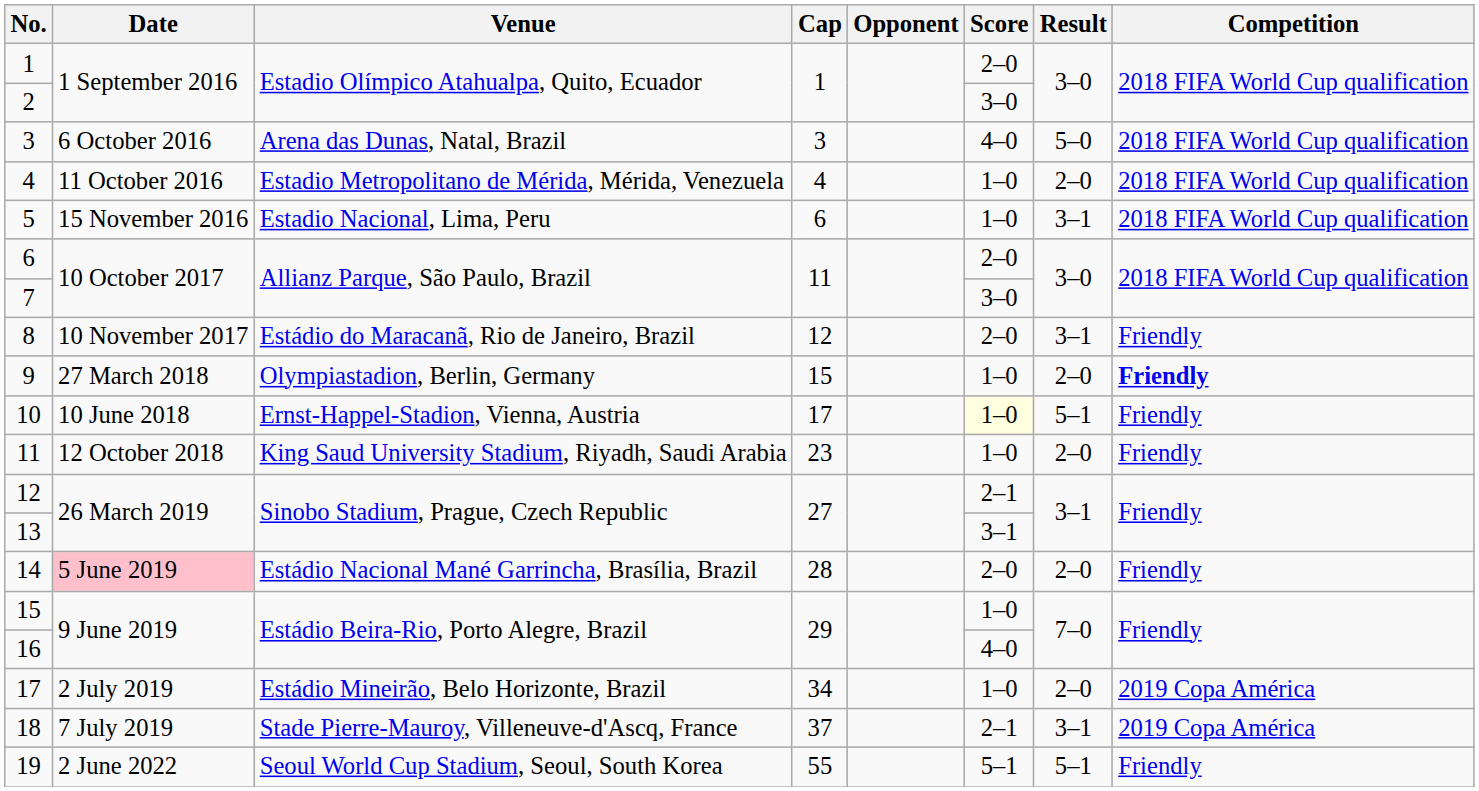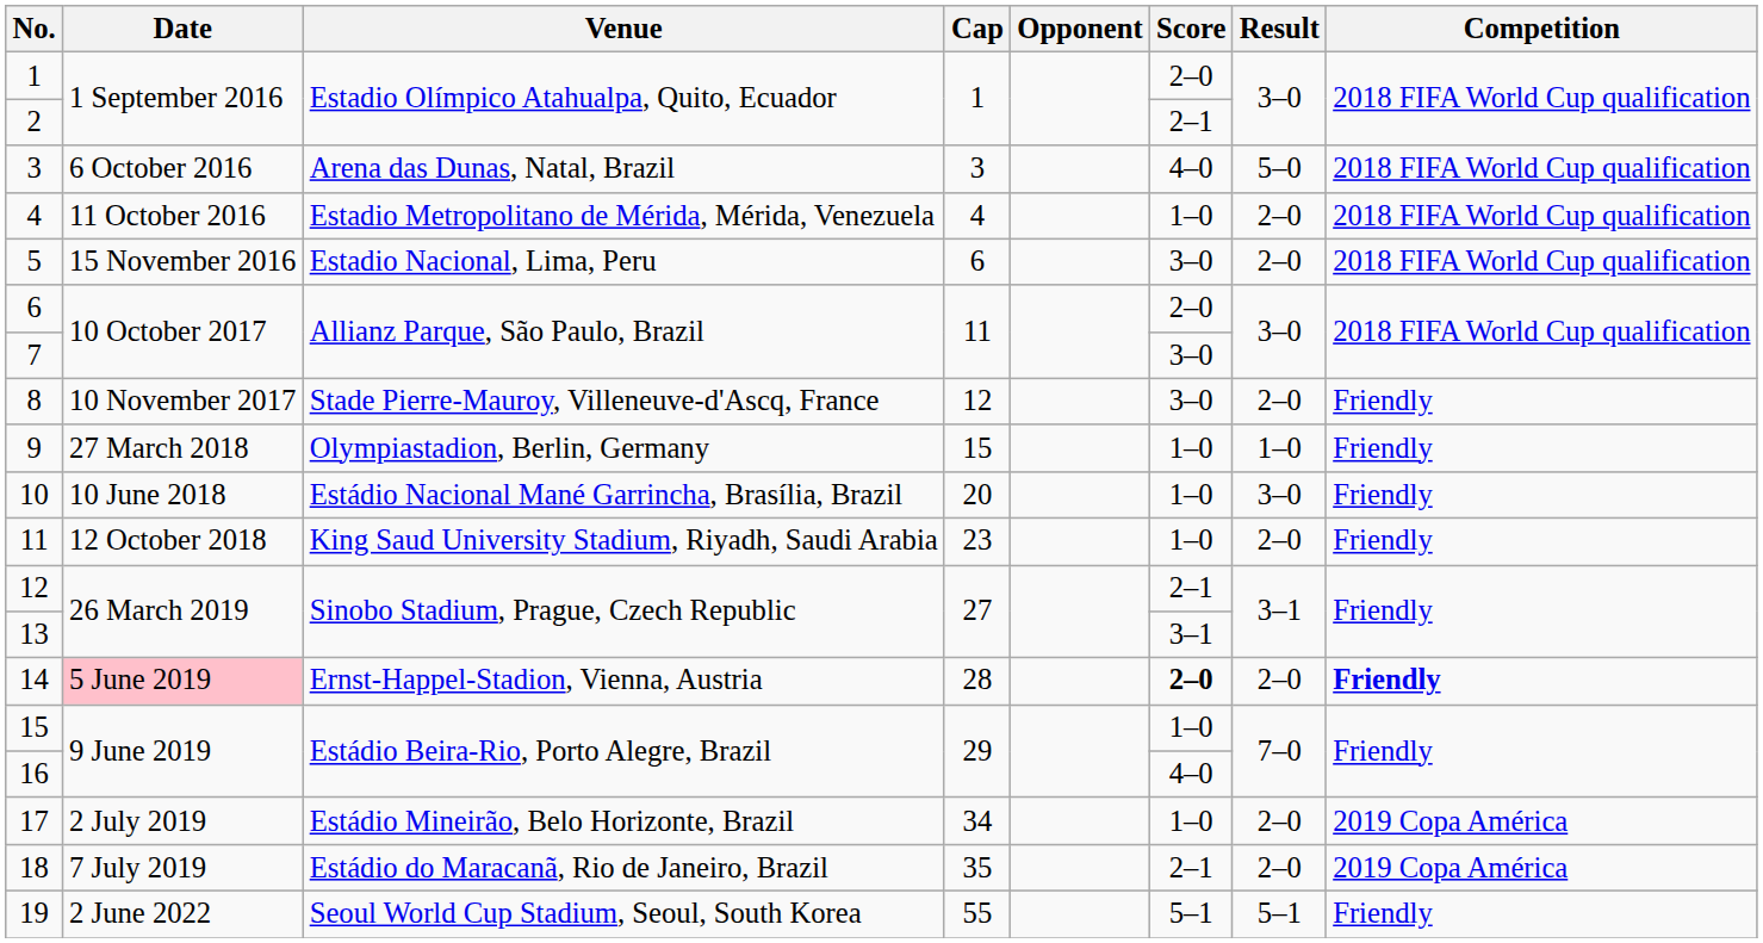 <table class="wikitable sortable">
 <tr>
 <th scope=col>No.</th>
 <th scope=col>Date</th>
 <th scope=col>Venue</th>
 <th scope=col>Cap</th>
 <th scope=col>Opponent</th>
 <th scope=col>Score</th>
 <th scope=col>Result</th>
 <th scope=col>Competition</th>
 </tr>
 <tr>
 <td align=center>1</td>
 <td rowspan=2>1 September 2016</td>
 <td rowspan=2><a href='#'>Estadio Olímpico Atahualpa</a>, Quito, Ecuador</td>
 <td rowspan=2 align=center>1</td>
 <td rowspan=2></td>
 <td align=center>2–0</td>
 <td rowspan=2 align=center>3–0</td>
 <td rowspan=2><a href='#'>2018 FIFA World Cup qualification</a></td>
 </tr>
 <tr>
 <td align=center>2</td>
-<td align=center>3–0</td>
+<td align=center>2–1</td>
 </tr>
 <tr>
 <td align=center>3</td>
 <td>6 October 2016</td>
 <td><a href='#'>Arena das Dunas</a>, Natal, Brazil</td>
 <td align=center>3</td>
 <td></td>
 <td align=center>4–0</td>
 <td align=center>5–0</td>
 <td><a href='#'>2018 FIFA World Cup qualification</a></td>
 </tr>
 <tr>
 <td align=center>4</td>
 <td>11 October 2016</td>
 <td><a href='#'>Estadio Metropolitano de Mérida</a>, Mérida, Venezuela</td>
 <td align=center>4</td>
 <td></td>
 <td align=center>1–0</td>
 <td align=center>2–0</td>
 <td><a href='#'>2018 FIFA World Cup qualification</a></td>
 </tr>
 <tr>
 <td align=center>5</td>
 <td>15 November 2016</td>
 <td><a href='#'>Estadio Nacional</a>, Lima, Peru</td>
 <td align=center>6</td>
 <td></td>
-<td align=center>1–0</td>
-<td align=center>3–1</td>
+<td align=center>3–0</td>
+<td align=center>2–0</td>
 <td><a href='#'>2018 FIFA World Cup qualification</a></td>
 </tr>
 <tr>
 <td align=center>6</td>
 <td rowspan=2>10 October 2017</td>
 <td rowspan=2><a href='#'>Allianz Parque</a>, São Paulo, Brazil</td>
 <td rowspan=2 align=center>11</td>
 <td rowspan=2></td>
 <td align=center>2–0</td>
 <td rowspan=2 align=center>3–0</td>
 <td rowspan=2><a href='#'>2018 FIFA World Cup qualification</a></td>
 </tr>
 <tr>
 <td align=center>7</td>
 <td align=center>3–0</td>
 </tr>
 <tr>
 <td align=center>8</td>
 <td>10 November 2017</td>
-<td><a href='#'>Estádio do Maracanã</a>, Rio de Janeiro, Brazil</td>
+<td><a href='#'>Stade Pierre-Mauroy</a>, Villeneuve-d'Ascq, France</td>
 <td align=center>12</td>
 <td></td>
+<td align=center>3–0</td>
 <td align=center>2–0</td>
-<td align=center>3–1</td>
 <td><a href='#'>Friendly</a></td>
 </tr>
 <tr>
 <td align=center>9</td>
 <td>27 March 2018</td>
 <td><a href='#'>Olympiastadion</a>, Berlin, Germany</td>
 <td align=center>15</td>
 <td></td>
 <td align=center>1–0</td>
-<td align=center>2–0</td>
-<td><strong><a href='#'>Friendly</a></strong></td>
+<td align=center>1–0</td>
+<td><a href='#'>Friendly</a></td>
 </tr>
 <tr>
 <td align=center>10</td>
 <td>10 June 2018</td>
-<td><a href='#'>Ernst-Happel-Stadion</a>, Vienna, Austria</td>
-<td align=center>17</td>
+<td><a href='#'>Estádio Nacional Mané Garrincha</a>, Brasília, Brazil</td>
+<td align=center>20</td>
 <td></td>
-<td align=center style="background: lightyellow;">1–0</td>
-<td align=center>5–1</td>
+<td align=center>1–0</td>
+<td align=center>3–0</td>
 <td><a href='#'>Friendly</a></td>
 </tr>
 <tr>
 <td align=center>11</td>
 <td>12 October 2018</td>
 <td><a href='#'>King Saud University Stadium</a>, Riyadh, Saudi Arabia</td>
 <td align=center>23</td>
 <td></td>
 <td align=center>1–0</td>
 <td align=center>2–0</td>
 <td><a href='#'>Friendly</a></td>
 </tr>
 <tr>
 <td align=center>12</td>
 <td rowspan=2>26 March 2019</td>
 <td rowspan=2><a href='#'>Sinobo Stadium</a>, Prague, Czech Republic</td>
 <td rowspan=2 align=center>27</td>
 <td rowspan=2></td>
 <td align=center>2–1</td>
 <td rowspan=2 align=center>3–1</td>
 <td rowspan=2><a href='#'>Friendly</a></td>
 </tr>
 <tr>
 <td align=center>13</td>
 <td align=center>3–1</td>
 </tr>
 <tr>
 <td align=center>14</td>
 <td style="background: pink;">5 June 2019</td>
-<td><a href='#'>Estádio Nacional Mané Garrincha</a>, Brasília, Brazil</td>
+<td><a href='#'>Ernst-Happel-Stadion</a>, Vienna, Austria</td>
 <td align=center>28</td>
 <td></td>
+<td align=center><strong>2–0</strong></td>
 <td align=center>2–0</td>
-<td align=center>2–0</td>
-<td><a href='#'>Friendly</a></td>
+<td><strong><a href='#'>Friendly</a></strong></td>
 </tr>
 <tr>
 <td align=center>15</td>
 <td rowspan=2>9 June 2019</td>
 <td rowspan=2><a href='#'>Estádio Beira-Rio</a>, Porto Alegre, Brazil</td>
 <td rowspan=2 align=center>29</td>
 <td rowspan=2></td>
 <td align=center>1–0</td>
 <td rowspan=2 align=center>7–0</td>
 <td rowspan=2><a href='#'>Friendly</a></td>
 </tr>
 <tr>
 <td align=center>16</td>
 <td align=center>4–0</td>
 </tr>
 <tr>
 <td align=center>17</td>
 <td>2 July 2019</td>
 <td><a href='#'>Estádio Mineirão</a>, Belo Horizonte, Brazil</td>
 <td align=center>34</td>
 <td></td>
 <td align=center>1–0</td>
 <td align=center>2–0</td>
 <td><a href='#'>2019 Copa América</a></td>
 </tr>
 <tr>
 <td align=center>18</td>
 <td>7 July 2019</td>
-<td><a href='#'>Stade Pierre-Mauroy</a>, Villeneuve-d'Ascq, France</td>
-<td align=center>37</td>
+<td><a href='#'>Estádio do Maracanã</a>, Rio de Janeiro, Brazil</td>
+<td align=center>35</td>
 <td></td>
 <td align=center>2–1</td>
-<td align=center>3–1</td>
+<td align=center>2–0</td>
 <td><a href='#'>2019 Copa América</a></td>
 </tr>
 <tr>
 <td align=center>19</td>
 <td>2 June 2022</td>
 <td><a href='#'>Seoul World Cup Stadium</a>, Seoul, South Korea</td>
 <td align=center>55</td>
 <td></td>
 <td align=center>5–1</td>
 <td align=center>5–1</td>
 <td><a href='#'>Friendly</a></td>
 </tr>
 </table>
